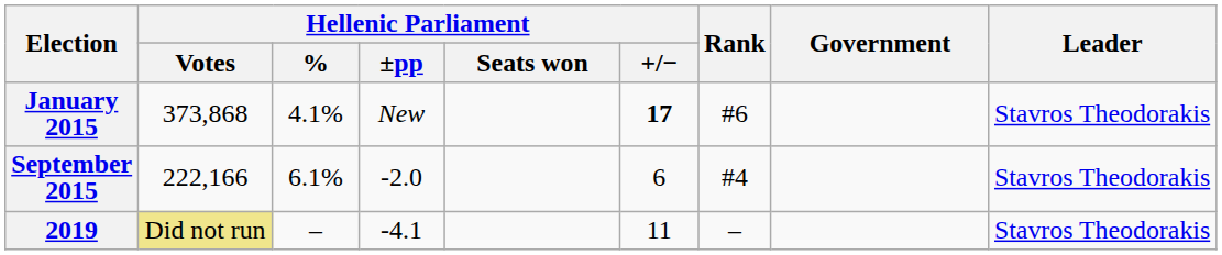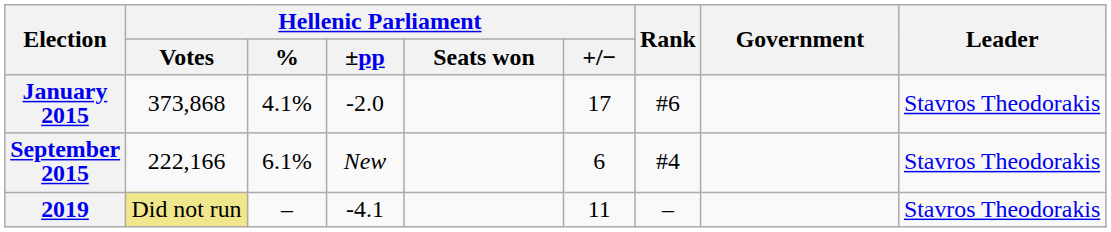 <table class="wikitable" style="text-align:center; font-size:100%; line-height:16px;">
 <tr>
 <th width="60" rowspan="2">Election</th>
 <th colspan="5"><a href='#'>Hellenic Parliament</a></th>
 <th width="30" rowspan="2">Rank</th>
 <th width="125" rowspan="2">Government</th>
 <th rowspan="2">Leader</th>
 </tr>
 <tr>
 <th width="75">Votes</th>
 <th width="45">%</th>
 <th width="45">±<a href='#'>pp</a></th>
 <th width="100">Seats won</th>
 <th width="40">+/−</th>
 </tr>
 <tr>
 <th><a href='#'>January 2015</a></th>
 <td>373,868</td>
 <td>4.1%</td>
-<td><em>New</em></td>
+<td>-2.0</td>
 <td></td>
-<td><strong>17</strong></td>
+<td>17</td>
 <td>#6</td>
 <td></td>
 <td><a href='#'>Stavros Theodorakis</a></td>
 </tr>
 <tr>
 <th><a href='#'>September 2015</a></th>
 <td>222,166</td>
 <td>6.1%</td>
-<td>-2.0</td>
+<td><em>New</em></td>
 <td></td>
 <td>6</td>
 <td>#4</td>
 <td></td>
 <td><a href='#'>Stavros Theodorakis</a></td>
 </tr>
 <tr>
 <th><a href='#'>2019</a></th>
 <td style="background: khaki;">Did not run</td>
 <td>–</td>
 <td>-4.1</td>
 <td></td>
 <td>11</td>
 <td>–</td>
 <td></td>
 <td><a href='#'>Stavros Theodorakis</a></td>
 </tr>
 </table>
